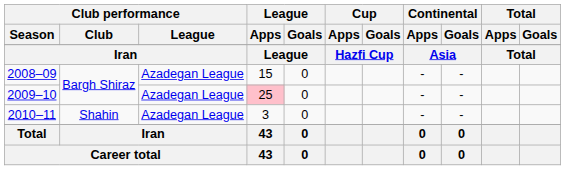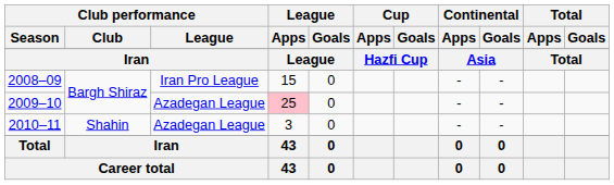 <table class="wikitable" style="text-align:center">
 <tr>
 <th colspan=3>Club performance</th>
 <th colspan=2>League</th>
 <th colspan=2>Cup</th>
 <th colspan=2>Continental</th>
 <th colspan=2>Total</th>
 </tr>
 <tr>
 <th>Season</th>
 <th>Club</th>
 <th>League</th>
 <th>Apps</th>
 <th>Goals</th>
 <th>Apps</th>
 <th>Goals</th>
 <th>Apps</th>
 <th>Goals</th>
 <th>Apps</th>
 <th>Goals</th>
 </tr>
 <tr>
 </tr>
 <tr>
 <th colspan=3>Iran</th>
 <th colspan=2>League</th>
 <th colspan=2><a href='#'>Hazfi Cup</a></th>
 <th colspan=2><a href='#'>Asia</a></th>
 <th colspan=2>Total</th>
 </tr>
 <tr>
 <td><a href='#'>2008–09</a></td>
 <td rowspan="2"><a href='#'>Bargh Shiraz</a></td>
-<td rowspan="1"><a href='#'>Azadegan League</a></td>
+<td rowspan="1"><a href='#'>Iran Pro League</a></td>
 <td>15</td>
 <td>0</td>
 <td></td>
 <td></td>
 <td>-</td>
 <td>-</td>
 <td></td>
 <td></td>
 </tr>
 <tr>
 <td><a href='#'>2009–10</a></td>
 <td rowspan="1"><a href='#'>Azadegan League</a></td>
 <td style="background: pink;">25</td>
 <td>0</td>
 <td></td>
 <td></td>
 <td>-</td>
 <td>-</td>
 <td></td>
 <td></td>
 </tr>
 <tr>
 <td><a href='#'>2010–11</a></td>
 <td rowspan="1"><a href='#'>Shahin</a></td>
 <td rowspan="1"><a href='#'>Azadegan League</a></td>
 <td>3</td>
 <td>0</td>
 <td></td>
 <td></td>
 <td>-</td>
 <td>-</td>
 <td></td>
 <td></td>
 </tr>
 <tr>
 </tr>
 <tr>
 <th rowspan=1>Total</th>
 <th colspan=2>Iran</th>
 <th>43</th>
 <th>0</th>
 <th></th>
 <th></th>
 <th>0</th>
 <th>0</th>
 <th></th>
 <th></th>
 </tr>
 <tr>
 <th colspan=3>Career total</th>
 <th>43</th>
 <th>0</th>
 <th></th>
 <th></th>
 <th>0</th>
 <th>0</th>
 <th></th>
 <th></th>
 </tr>
 </table>
